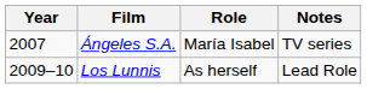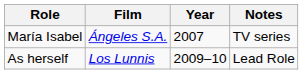 <table class="wikitable">
 <tr>
+<th>Role</th>
+<th>Film</th>
 <th>Year</th>
-<th>Film</th>
-<th>Role</th>
 <th>Notes</th>
 </tr>
 <tr>
+<td>María Isabel</td>
+<td><em><a href='#'>Ángeles S.A.</a></em></td>
 <td>2007</td>
-<td><em><a href='#'>Ángeles S.A.</a></em></td>
-<td>María Isabel</td>
 <td>TV series</td>
 </tr>
 <tr>
+<td>As herself</td>
+<td><em><a href='#'>Los Lunnis</a></em></td>
 <td>2009–10</td>
-<td><em><a href='#'>Los Lunnis</a></em></td>
-<td>As herself</td>
 <td>Lead Role</td>
 </tr>
 </table>
